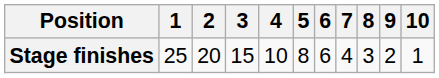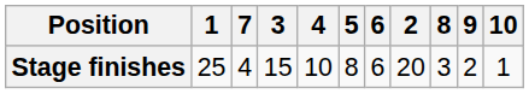 <table class="wikitable floatright" style="text-align: center">
 <tr>
 <th scope="col">Position</th>
 <th scope="col">1</th>
-<th scope="col">2</th>
+<th scope="col">7</th>
 <th scope="col">3</th>
 <th scope="col">4</th>
 <th scope="col">5</th>
 <th scope="col">6</th>
-<th scope="col">7</th>
+<th scope="col">2</th>
 <th scope="col">8</th>
 <th scope="col">9</th>
 <th scope="col">10</th>
 </tr>
 <tr>
 <th scope="row">Stage finishes</th>
 <td>25</td>
-<td>20</td>
+<td>4</td>
 <td>15</td>
 <td>10</td>
 <td>8</td>
 <td>6</td>
-<td>4</td>
+<td>20</td>
 <td>3</td>
 <td>2</td>
 <td>1</td>
 </tr>
 </table>
